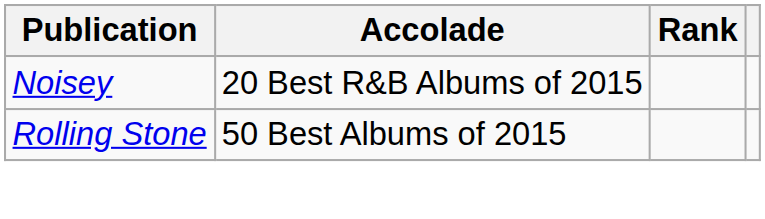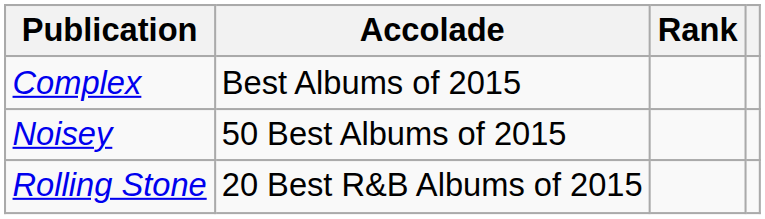 <table class="sortable wikitable">
 <tr>
 <th>Publication</th>
 <th>Accolade</th>
 <th>Rank</th>
 <th class="unsortable"></th>
 </tr>
 <tr>
+<td><em><a href='#'>Complex</a></em></td>
+<td>Best Albums of 2015</td>
+<td></td>
+<td></td>
+</tr>
+<tr>
 <td><em><a href='#'>Noisey</a></em></td>
-<td>20 Best R&B Albums of 2015</td>
+<td>50 Best Albums of 2015</td>
 <td></td>
 <td></td>
 </tr>
 <tr>
 <td><em><a href='#'>Rolling Stone</a></em></td>
-<td>50 Best Albums of 2015</td>
+<td>20 Best R&B Albums of 2015</td>
 <td></td>
 <td></td>
 </tr>
 </table>
